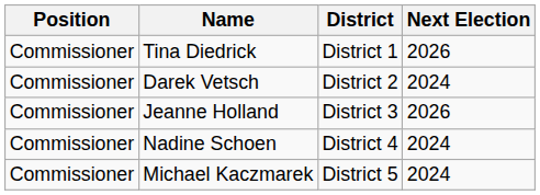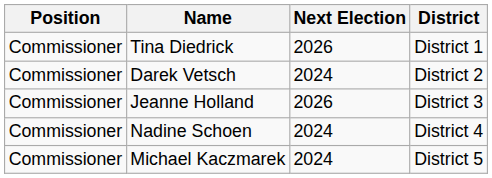 <table class="wikitable">
 <tr>
 <th>Position</th>
 <th>Name</th>
+<th>Next Election</th>
 <th>District</th>
-<th>Next Election</th>
 </tr>
 <tr>
 <td>Commissioner</td>
 <td>Tina Diedrick</td>
+<td>2026</td>
 <td>District 1</td>
-<td>2026</td>
 </tr>
 <tr>
 <td>Commissioner</td>
 <td>Darek Vetsch</td>
+<td>2024</td>
 <td>District 2</td>
-<td>2024</td>
 </tr>
 <tr>
 <td>Commissioner</td>
 <td>Jeanne Holland</td>
+<td>2026</td>
 <td>District 3</td>
-<td>2026</td>
 </tr>
 <tr>
 <td>Commissioner</td>
 <td>Nadine Schoen</td>
+<td>2024</td>
 <td>District 4</td>
-<td>2024</td>
 </tr>
 <tr>
 <td>Commissioner</td>
 <td>Michael Kaczmarek</td>
+<td>2024</td>
 <td>District 5</td>
-<td>2024</td>
 </tr>
 </table>
